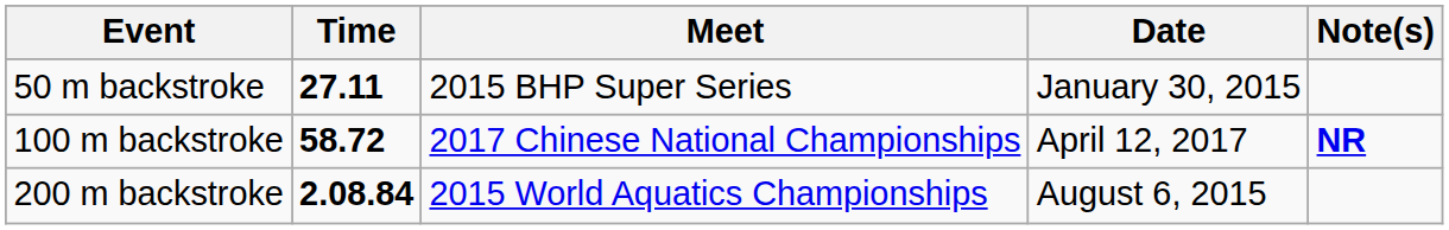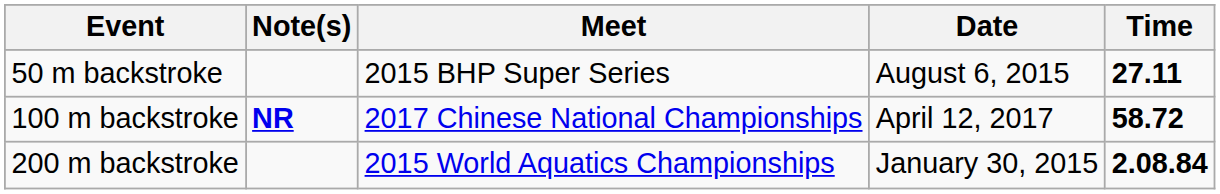 <table class="wikitable">
 <tr>
 <th>Event</th>
-<th>Time</th>
+<th>Note(s)</th>
 <th>Meet</th>
 <th>Date</th>
-<th>Note(s)</th>
+<th>Time</th>
 </tr>
 <tr>
 <td>50 m backstroke</td>
+<td></td>
+<td>2015 BHP Super Series</td>
+<td>August 6, 2015</td>
 <td><strong>27.11</strong></td>
-<td>2015 BHP Super Series</td>
-<td>January 30, 2015</td>
-<td></td>
 </tr>
 <tr>
 <td>100 m backstroke</td>
-<td><strong>58.72</strong></td>
+<td><strong><a href='#'>NR</a></strong></td>
 <td><a href='#'>2017 Chinese National Championships</a></td>
 <td>April 12, 2017</td>
-<td><strong><a href='#'>NR</a></strong></td>
+<td><strong>58.72</strong></td>
 </tr>
 <tr>
 <td>200 m backstroke</td>
+<td></td>
+<td><a href='#'>2015 World Aquatics Championships</a></td>
+<td>January 30, 2015</td>
 <td><strong>2.08.84</strong></td>
-<td><a href='#'>2015 World Aquatics Championships</a></td>
-<td>August 6, 2015</td>
-<td></td>
 </tr>
 </table>
